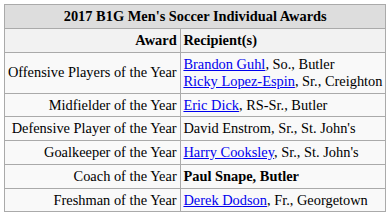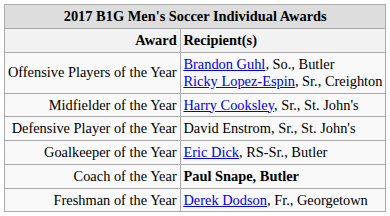 <table class="wikitable" style="white-space:nowrap; font-size:90%;">
 <tr>
 <td colspan="7" style="text-align:center; background:#ddd;"><strong>2017 B1G Men's Soccer Individual Awards</strong></td>
 </tr>
 <tr>
 <th style="text-align:right;">Award</th>
 <th style="text-align:left;">Recipient(s)</th>
 </tr>
 <tr>
 <td style="text-align:right;">Offensive Players of the Year</td>
 <td style="text-align:left;"><a href='#'>Brandon Guhl</a>, So., Butler<br><a href='#'>Ricky Lopez-Espin</a>, Sr., Creighton</td>
 </tr>
 <tr>
 <td style="text-align:right;">Midfielder of the Year</td>
-<td style="text-align:left;"><a href='#'>Eric Dick</a>, RS-Sr., Butler</td>
+<td style="text-align:left;"><a href='#'>Harry Cooksley</a>, Sr., St. John's</td>
 </tr>
 <tr>
 <td style="text-align:right;">Defensive Player of the Year</td>
 <td style="text-align:left;">David Enstrom, Sr., St. John's</td>
 </tr>
 <tr>
 <td style="text-align:right;">Goalkeeper of the Year</td>
-<td style="text-align:left;"><a href='#'>Harry Cooksley</a>, Sr., St. John's</td>
+<td style="text-align:left;"><a href='#'>Eric Dick</a>, RS-Sr., Butler</td>
 </tr>
 <tr>
 <td style="text-align:right;">Coach of the Year</td>
 <td style="text-align:left;"><strong>Paul Snape, Butler</strong></td>
 </tr>
 <tr>
 <td style="text-align:right;">Freshman of the Year</td>
 <td style="text-align:left;"><a href='#'>Derek Dodson</a>, Fr., Georgetown</td>
 </tr>
 </table>
